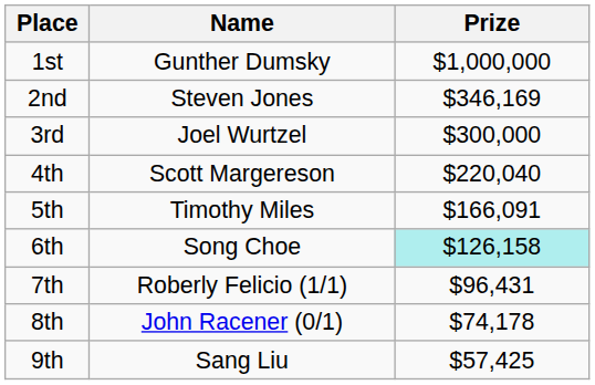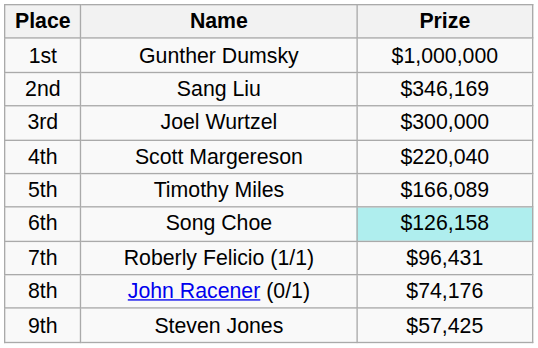 <table class="wikitable">
 <tr>
 <th width="50">Place</th>
 <th width="200">Name</th>
 <th width="125">Prize</th>
 </tr>
 <tr>
 <td align = "center">1st</td>
 <td align = "center">Gunther Dumsky</td>
 <td align = "center">$1,000,000</td>
 </tr>
 <tr>
 <td align = "center">2nd</td>
-<td align = "center">Steven Jones</td>
+<td align = "center">Sang Liu</td>
 <td align = "center">$346,169</td>
 </tr>
 <tr>
 <td align = "center">3rd</td>
 <td align = "center">Joel Wurtzel</td>
 <td align = "center">$300,000</td>
 </tr>
 <tr>
 <td align = "center">4th</td>
 <td align = "center">Scott Margereson</td>
 <td align = "center">$220,040</td>
 </tr>
 <tr>
 <td align = "center">5th</td>
 <td align = "center">Timothy Miles</td>
-<td align = "center">$166,091</td>
+<td align = "center">$166,089</td>
 </tr>
 <tr>
 <td align = "center">6th</td>
 <td align = "center">Song Choe</td>
 <td align = "center" style="background: paleturquoise;">$126,158</td>
 </tr>
 <tr>
 <td align = "center">7th</td>
 <td align = "center">Roberly Felicio (1/1)</td>
 <td align = "center">$96,431</td>
 </tr>
 <tr>
 <td align = "center">8th</td>
 <td align = "center"><a href='#'>John Racener</a> (0/1)</td>
-<td align = "center">$74,178</td>
+<td align = "center">$74,176</td>
 </tr>
 <tr>
 <td align = "center">9th</td>
-<td align = "center">Sang Liu</td>
+<td align = "center">Steven Jones</td>
 <td align = "center">$57,425</td>
 </tr>
 </table>
